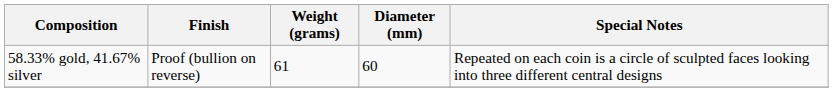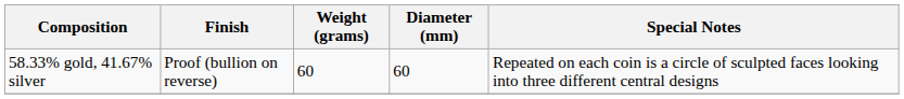 <table class="wikitable">
 <tr>
 <th>Composition</th>
 <th>Finish</th>
 <th>Weight (grams)</th>
 <th>Diameter (mm)</th>
 <th>Special Notes</th>
 </tr>
 <tr>
 <td>58.33% gold, 41.67% silver</td>
 <td>Proof (bullion on reverse)</td>
-<td>61</td>
+<td>60</td>
 <td>60</td>
 <td>Repeated on each coin is a circle of sculpted faces looking into three different central designs</td>
 </tr>
 <tr>
 </tr>
 </table>
